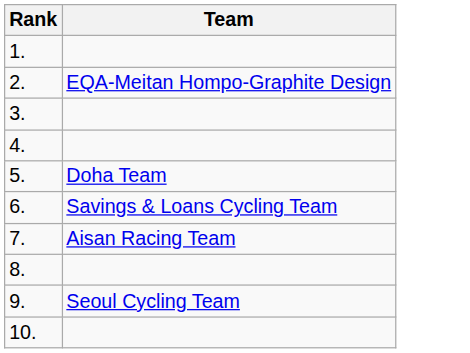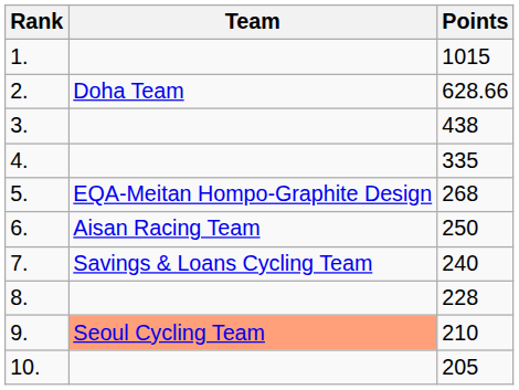 <table class="wikitable sortable">
 <tr>
 <th>Rank</th>
 <th>Team</th>
+<th>Points</th>
 </tr>
 <tr>
 <td>1.</td>
 <td></td>
+<td>1015</td>
 </tr>
 <tr>
 <td>2.</td>
-<td><a href='#'>EQA-Meitan Hompo-Graphite Design</a></td>
+<td><a href='#'>Doha Team</a></td>
+<td>628.66</td>
 </tr>
 <tr>
 <td>3.</td>
 <td></td>
+<td>438</td>
 </tr>
 <tr>
 <td>4.</td>
 <td></td>
+<td>335</td>
 </tr>
 <tr>
 <td>5.</td>
-<td><a href='#'>Doha Team</a></td>
+<td><a href='#'>EQA-Meitan Hompo-Graphite Design</a></td>
+<td>268</td>
 </tr>
 <tr>
 <td>6.</td>
-<td><a href='#'>Savings & Loans Cycling Team</a></td>
+<td><a href='#'>Aisan Racing Team</a></td>
+<td>250</td>
 </tr>
 <tr>
 <td>7.</td>
-<td><a href='#'>Aisan Racing Team</a></td>
+<td><a href='#'>Savings & Loans Cycling Team</a></td>
+<td>240</td>
 </tr>
 <tr>
 <td>8.</td>
 <td></td>
+<td>228</td>
 </tr>
 <tr>
 <td>9.</td>
-<td><a href='#'>Seoul Cycling Team</a></td>
+<td style="background: lightsalmon;"><a href='#'>Seoul Cycling Team</a></td>
+<td>210</td>
 </tr>
 <tr>
 <td>10.</td>
 <td></td>
+<td>205</td>
 </tr>
 </table>
